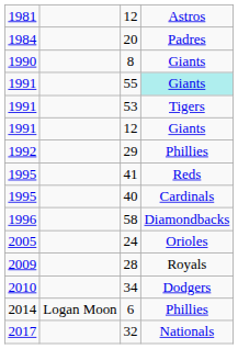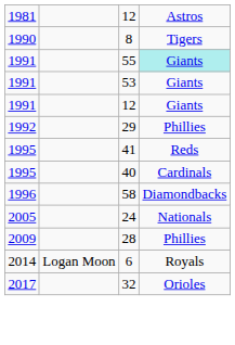 <table class="wikitable sortable">
 <tr valign="center">
 <td align="center"><a href='#'>1981</a></td>
 <td align="center"></td>
 <td align="center">12</td>
 <td align="center"><a href='#'>Astros</a></td>
 </tr>
 <tr valign="center">
-<td align="center"><a href='#'>1984</a></td>
-<td align="center"></td>
-<td align="center">20</td>
-<td align="center"><a href='#'>Padres</a></td>
-</tr>
-<tr valign="center">
 <td align="center"><a href='#'>1990</a></td>
 <td align="center"></td>
 <td align="center">8</td>
-<td align="center"><a href='#'>Giants</a></td>
+<td align="center"><a href='#'>Tigers</a></td>
 </tr>
 <tr valign="center">
 <td align="center"><a href='#'>1991</a></td>
 <td align="center"></td>
 <td align="center">55</td>
 <td align="center" style="background: paleturquoise;"><a href='#'>Giants</a></td>
 </tr>
 <tr valign="center">
 <td align="center"><a href='#'>1991</a></td>
 <td align="center"></td>
 <td align="center">53</td>
-<td align="center"><a href='#'>Tigers</a></td>
+<td align="center"><a href='#'>Giants</a></td>
 </tr>
 <tr valign="center">
 <td align="center"><a href='#'>1991</a></td>
 <td align="center"></td>
 <td align="center">12</td>
 <td align="center"><a href='#'>Giants</a></td>
 </tr>
 <tr valign="center">
 <td align="center"><a href='#'>1992</a></td>
 <td align="center"></td>
 <td align="center">29</td>
 <td align="center"><a href='#'>Phillies</a></td>
 </tr>
 <tr valign="center">
 <td align="center"><a href='#'>1995</a></td>
 <td align="center"></td>
 <td align="center">41</td>
 <td align="center"><a href='#'>Reds</a></td>
 </tr>
 <tr valign="center">
 <td align="center"><a href='#'>1995</a></td>
 <td align="center"></td>
 <td align="center">40</td>
 <td align="center"><a href='#'>Cardinals</a></td>
 </tr>
 <tr valign="center">
 <td align="center"><a href='#'>1996</a></td>
 <td align="center"></td>
 <td align="center">58</td>
 <td align="center"><a href='#'>Diamondbacks</a></td>
 </tr>
 <tr valign="center">
 <td align="center"><a href='#'>2005</a></td>
 <td align="center"></td>
 <td align="center">24</td>
-<td align="center"><a href='#'>Orioles</a></td>
+<td align="center"><a href='#'>Nationals</a></td>
 </tr>
 <tr valign="center">
 <td align="center"><a href='#'>2009</a></td>
 <td align="center"></td>
 <td align="center">28</td>
-<td align="center">Royals</td>
-</tr>
-<tr valign="center">
-<td align="center"><a href='#'>2010</a></td>
-<td align="center"></td>
-<td align="center">34</td>
-<td align="center"><a href='#'>Dodgers</a></td>
+<td align="center"><a href='#'>Phillies</a></td>
 </tr>
 <tr>
 <td align="center">2014</td>
 <td align="center">Logan Moon</td>
 <td align="center">6</td>
-<td align="center"><a href='#'>Phillies</a></td>
+<td align="center">Royals</td>
 </tr>
 <tr valign="center">
 <td align="center"><a href='#'>2017</a></td>
 <td align="center"></td>
 <td align="center">32</td>
-<td align="center"><a href='#'>Nationals</a></td>
+<td align="center"><a href='#'>Orioles</a></td>
 </tr>
 </table>
